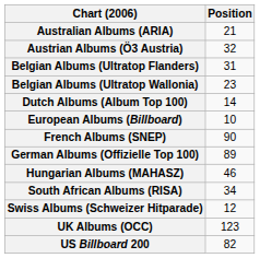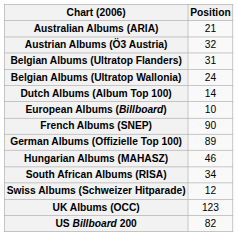 <table class="wikitable sortable plainrowheaders" style="text-align:center">
 <tr>
 <th scope="col">Chart (2006)</th>
 <th scope="col">Position</th>
 </tr>
 <tr>
 <th scope="row">Australian Albums (ARIA)</th>
 <td>21</td>
 </tr>
 <tr>
 <th scope="row">Austrian Albums (Ö3 Austria)</th>
 <td>32</td>
 </tr>
 <tr>
 <th scope="row">Belgian Albums (Ultratop Flanders)</th>
 <td>31</td>
 </tr>
 <tr>
 <th scope="row">Belgian Albums (Ultratop Wallonia)</th>
-<td>23</td>
+<td>24</td>
 </tr>
 <tr>
 <th scope="row">Dutch Albums (Album Top 100)</th>
 <td>14</td>
 </tr>
 <tr>
 <th scope="row">European Albums (<em>Billboard</em>)</th>
 <td>10</td>
 </tr>
 <tr>
 <th scope="row">French Albums (SNEP)</th>
 <td>90</td>
 </tr>
 <tr>
 <th scope="row">German Albums (Offizielle Top 100)</th>
 <td>89</td>
 </tr>
 <tr>
 <th scope="row">Hungarian Albums (MAHASZ)</th>
 <td>46</td>
 </tr>
 <tr>
 <th scope="row">South African Albums (RISA)</th>
 <td>34</td>
 </tr>
 <tr>
 <th scope="row">Swiss Albums (Schweizer Hitparade)</th>
 <td>12</td>
 </tr>
 <tr>
 <th scope="row">UK Albums (OCC)</th>
 <td>123</td>
 </tr>
 <tr>
 <th scope="row">US <em>Billboard</em> 200</th>
 <td>82</td>
 </tr>
 </table>
